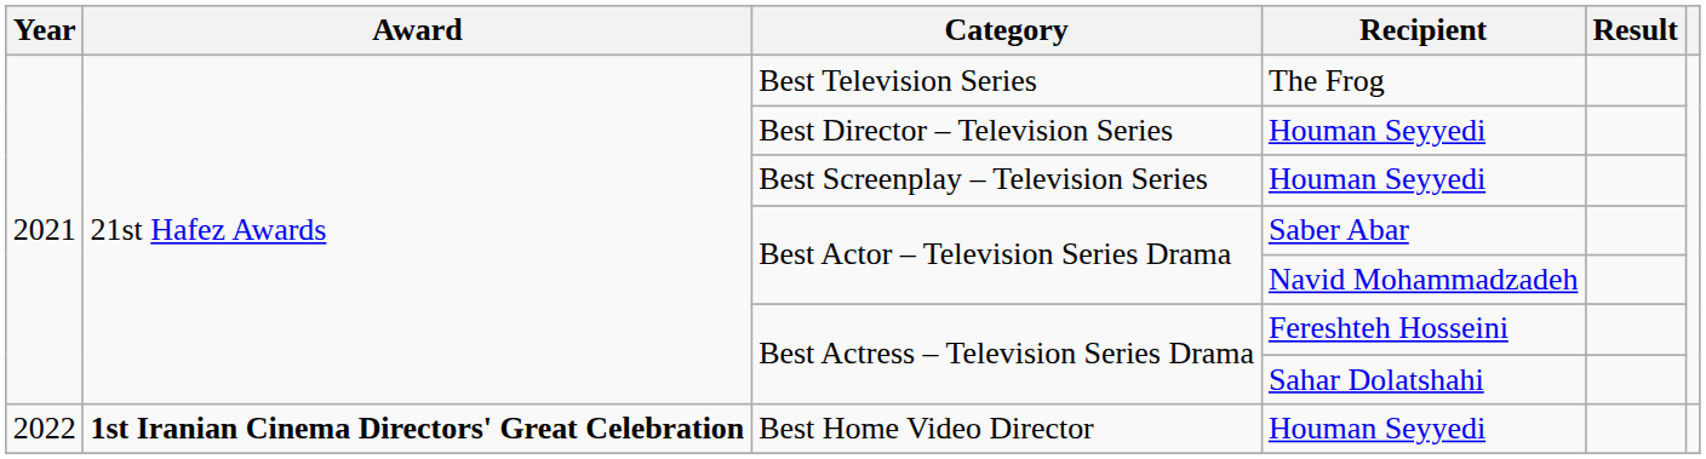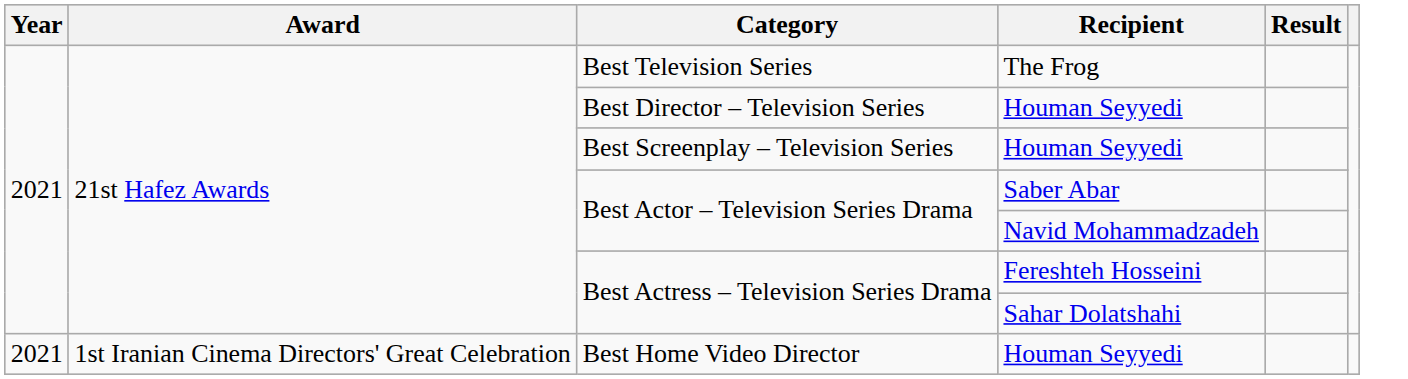 <table class="wikitable">
 <tr>
 <th>Year</th>
 <th>Award</th>
 <th>Category</th>
 <th>Recipient</th>
 <th>Result</th>
 <th></th>
 </tr>
 <tr>
 <td rowspan="7">2021</td>
 <td rowspan="7">21st <a href='#'>Hafez Awards</a></td>
 <td>Best Television Series</td>
 <td>The Frog</td>
 <td></td>
 <td rowspan="7"></td>
 </tr>
 <tr>
 <td>Best Director – Television Series</td>
 <td><a href='#'>Houman Seyyedi</a></td>
 <td></td>
 </tr>
 <tr>
 <td>Best Screenplay – Television Series</td>
 <td><a href='#'>Houman Seyyedi</a></td>
 <td></td>
 </tr>
 <tr>
 <td rowspan="2">Best Actor – Television Series Drama</td>
 <td><a href='#'>Saber Abar</a></td>
 <td></td>
 </tr>
 <tr>
 <td><a href='#'>Navid Mohammadzadeh</a></td>
 <td></td>
 </tr>
 <tr>
 <td rowspan="2">Best Actress – Television Series Drama</td>
 <td><a href='#'>Fereshteh Hosseini</a></td>
 <td></td>
 </tr>
 <tr>
 <td><a href='#'>Sahar Dolatshahi</a></td>
 <td></td>
 </tr>
 <tr>
-<td>2022</td>
-<td><strong>1st Iranian Cinema Directors' Great Celebration</strong></td>
+<td>2021</td>
+<td>1st Iranian Cinema Directors' Great Celebration</td>
 <td>Best Home Video Director</td>
 <td><a href='#'>Houman Seyyedi</a></td>
 <td></td>
 <td></td>
 </tr>
 </table>
